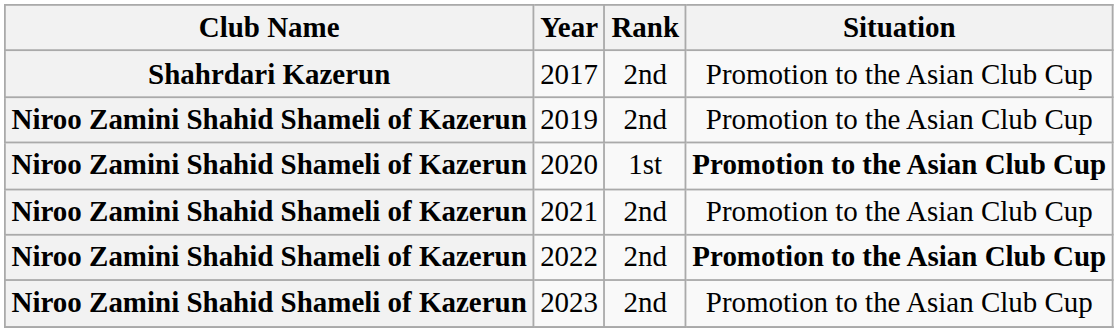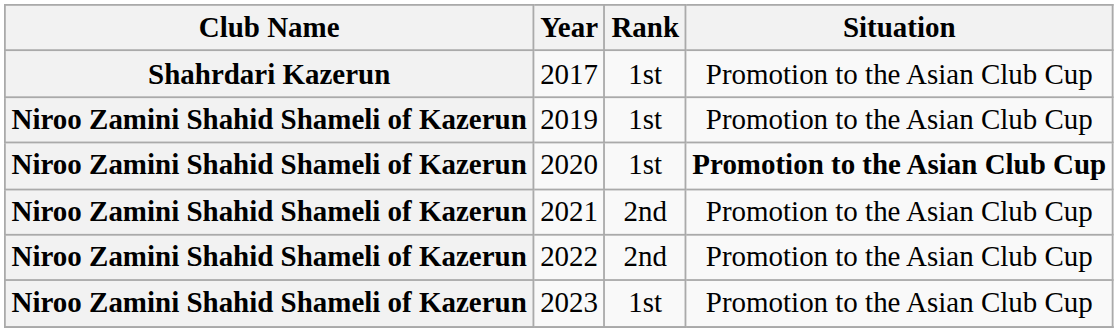 <table class="wikitable" style="text-align: center;">
 <tr>
 <th rowspan=1>Club Name</th>
 <th rowspan=1>Year</th>
 <th rowspan=1>Rank</th>
 <th rowspan=1>Situation</th>
 </tr>
 <tr>
 <th>Shahrdari Kazerun</th>
 <td>2017</td>
-<td>2nd</td>
+<td>1st</td>
 <td>Promotion to the Asian Club Cup</td>
 </tr>
 <tr>
 <th>Niroo Zamini Shahid Shameli of Kazerun</th>
 <td>2019</td>
-<td>2nd</td>
+<td>1st</td>
 <td>Promotion to the Asian Club Cup</td>
 </tr>
 <tr>
 <th>Niroo Zamini Shahid Shameli of Kazerun</th>
 <td>2020</td>
 <td>1st</td>
 <td><strong>Promotion to the Asian Club Cup</strong></td>
 </tr>
 <tr>
 <th>Niroo Zamini Shahid Shameli of Kazerun</th>
 <td>2021</td>
 <td>2nd</td>
 <td>Promotion to the Asian Club Cup</td>
 </tr>
 <tr>
 <th>Niroo Zamini Shahid Shameli of Kazerun</th>
 <td>2022</td>
 <td>2nd</td>
-<td><strong>Promotion to the Asian Club Cup</strong></td>
+<td>Promotion to the Asian Club Cup</td>
 </tr>
 <tr>
 <th>Niroo Zamini Shahid Shameli of Kazerun</th>
 <td>2023</td>
-<td>2nd</td>
+<td>1st</td>
 <td>Promotion to the Asian Club Cup</td>
 </tr>
 <tr>
 </tr>
 </table>
